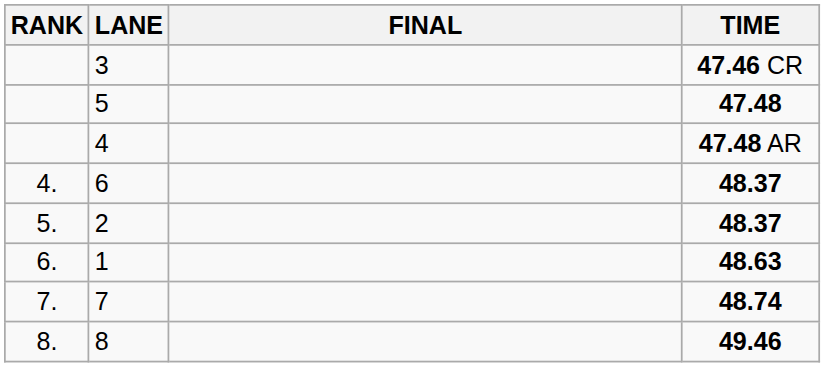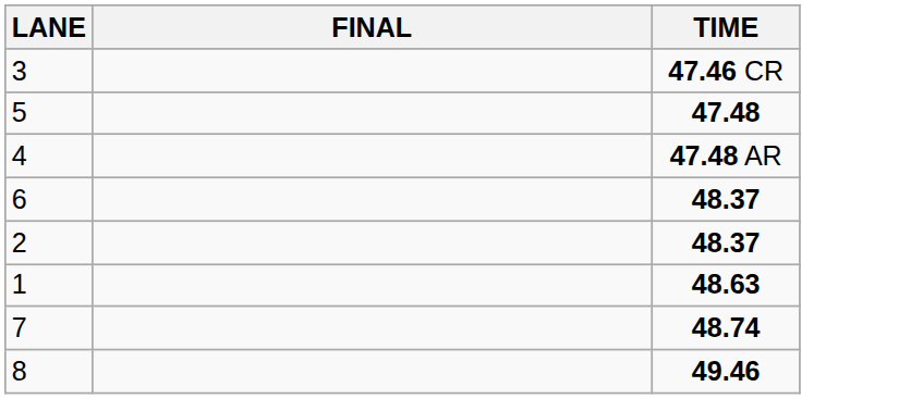 <table class="wikitable" style="border-collapse: collapse; font-size: 90%;">
 <tr>
-<th>RANK</th>
 <th>LANE</th>
 <th style="width: 20em">FINAL</th>
 <th style="width: 5em">TIME</th>
 </tr>
 <tr>
-<td align="center"></td>
 <td>3</td>
 <td></td>
 <td align="center"><strong>47.46</strong> CR</td>
 </tr>
 <tr>
-<td align="center"></td>
 <td>5</td>
 <td></td>
 <td align="center"><strong>47.48</strong></td>
 </tr>
 <tr>
-<td align="center"></td>
 <td>4</td>
 <td></td>
 <td align="center"><strong>47.48</strong> AR</td>
 </tr>
 <tr>
-<td align="center">4.</td>
 <td>6</td>
 <td></td>
 <td align="center"><strong>48.37</strong></td>
 </tr>
 <tr>
-<td align="center">5.</td>
 <td>2</td>
 <td></td>
 <td align="center"><strong>48.37</strong></td>
 </tr>
 <tr>
-<td align="center">6.</td>
 <td>1</td>
 <td></td>
 <td align="center"><strong>48.63</strong></td>
 </tr>
 <tr>
-<td align="center">7.</td>
 <td>7</td>
 <td></td>
 <td align="center"><strong>48.74</strong></td>
 </tr>
 <tr>
-<td align="center">8.</td>
 <td>8</td>
 <td></td>
 <td align="center"><strong>49.46</strong></td>
 </tr>
 </table>
